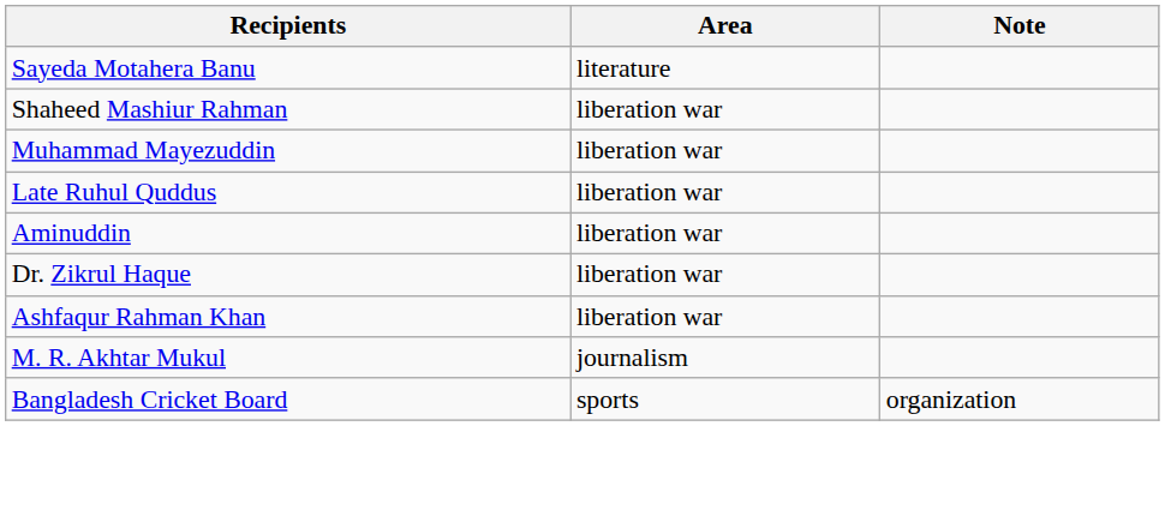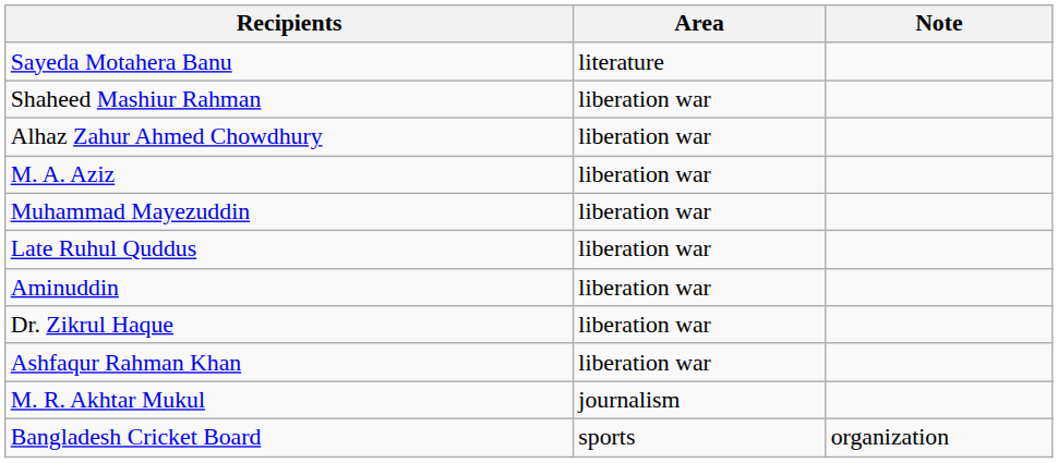 <table class="wikitable" style="width:80%;">
 <tr>
 <th>Recipients</th>
 <th>Area</th>
 <th>Note</th>
 </tr>
 <tr>
 <td><a href='#'>Sayeda Motahera Banu</a></td>
 <td>literature</td>
 <td></td>
 </tr>
 <tr>
 <td>Shaheed <a href='#'>Mashiur Rahman</a></td>
+<td>liberation war</td>
+<td></td>
+</tr>
+<tr>
+<td>Alhaz <a href='#'>Zahur Ahmed Chowdhury</a></td>
+<td>liberation war</td>
+<td></td>
+</tr>
+<tr>
+<td><a href='#'>M. A. Aziz</a></td>
 <td>liberation war</td>
 <td></td>
 </tr>
 <tr>
 <td><a href='#'>Muhammad Mayezuddin</a></td>
 <td>liberation war</td>
 <td></td>
 </tr>
 <tr>
 <td><a href='#'>Late Ruhul Quddus</a></td>
 <td>liberation war</td>
 <td></td>
 </tr>
 <tr>
 <td><a href='#'>Aminuddin</a></td>
 <td>liberation war</td>
 <td></td>
 </tr>
 <tr>
 <td>Dr. <a href='#'>Zikrul Haque</a></td>
 <td>liberation war</td>
 <td></td>
 </tr>
 <tr>
 <td><a href='#'>Ashfaqur Rahman Khan</a></td>
 <td>liberation war</td>
 <td></td>
 </tr>
 <tr>
 <td><a href='#'>M. R. Akhtar Mukul</a></td>
 <td>journalism</td>
 <td></td>
 </tr>
 <tr>
 <td><a href='#'>Bangladesh Cricket Board</a></td>
 <td>sports</td>
 <td>organization</td>
 </tr>
 </table>
